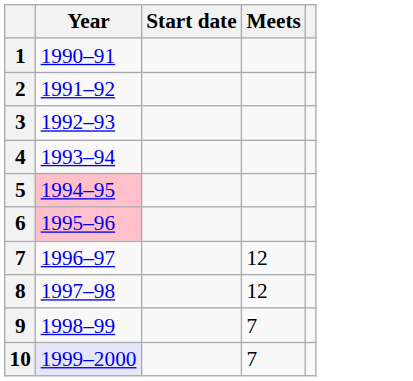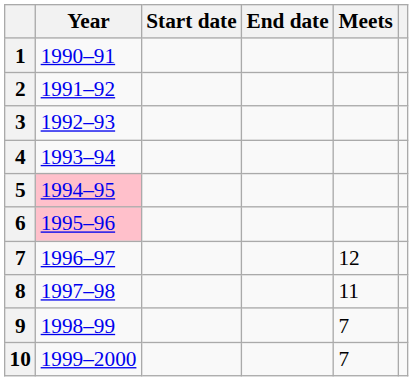 <table class="wikitable plainrowheaders sortable">
 <tr>
 <th scope="col"></th>
 <th scope="col">Year</th>
 <th scope="col">Start date</th>
+<th scope="col">End date</th>
 <th scope="col">Meets</th>
 <th scope="col" class="unsortable"></th>
 </tr>
 <tr>
 <th scope="row">1</th>
 <td><a href='#'>1990–91</a></td>
+<td></td>
 <td></td>
 <td></td>
 <td></td>
 </tr>
 <tr>
 <th scope="row">2</th>
 <td><a href='#'>1991–92</a></td>
 <td></td>
 <td></td>
 <td></td>
+<td></td>
 </tr>
 <tr>
 <th scope="row">3</th>
 <td><a href='#'>1992–93</a></td>
+<td></td>
 <td></td>
 <td></td>
 <td></td>
 </tr>
 <tr>
 <th scope="row">4</th>
 <td><a href='#'>1993–94</a></td>
 <td></td>
 <td></td>
 <td></td>
+<td></td>
 </tr>
 <tr>
 <th scope="row">5</th>
 <td style="background: pink;"><a href='#'>1994–95</a></td>
+<td></td>
 <td></td>
 <td></td>
 <td></td>
 </tr>
 <tr>
 <th scope="row">6</th>
 <td style="background: pink;"><a href='#'>1995–96</a></td>
 <td></td>
 <td></td>
 <td></td>
+<td></td>
 </tr>
 <tr>
 <th scope="row">7</th>
 <td><a href='#'>1996–97</a></td>
+<td></td>
 <td></td>
 <td>12</td>
 <td></td>
 </tr>
 <tr>
 <th scope="row">8</th>
 <td><a href='#'>1997–98</a></td>
 <td></td>
-<td>12</td>
+<td></td>
+<td>11</td>
 <td></td>
 </tr>
 <tr>
 <th scope="row">9</th>
 <td><a href='#'>1998–99</a></td>
 <td></td>
+<td></td>
 <td>7</td>
 <td></td>
 </tr>
 <tr>
 <th scope="row">10</th>
-<td style="background: lavender;"><a href='#'>1999–2000</a></td>
+<td><a href='#'>1999–2000</a></td>
+<td></td>
 <td></td>
 <td>7</td>
 <td></td>
 </tr>
 </table>
